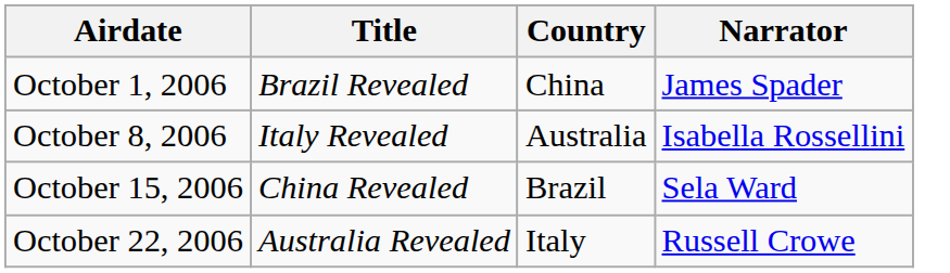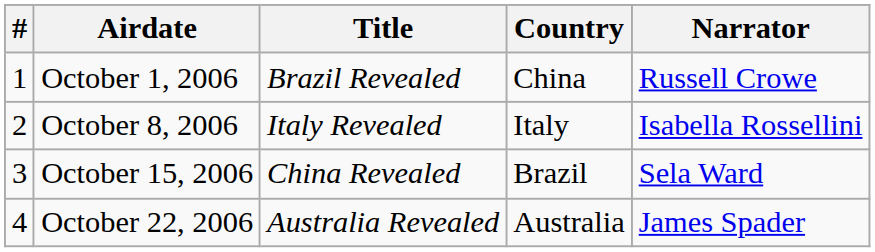 <table class="wikitable">
 <tr>
+<th>#</th>
 <th>Airdate</th>
 <th>Title</th>
 <th>Country</th>
 <th>Narrator</th>
 </tr>
 <tr>
+<td>1</td>
 <td>October 1, 2006</td>
 <td><em>Brazil Revealed</em></td>
 <td>China</td>
-<td><a href='#'>James Spader</a></td>
+<td><a href='#'>Russell Crowe</a></td>
 </tr>
 <tr>
+<td>2</td>
 <td>October 8, 2006</td>
 <td><em>Italy Revealed</em></td>
-<td>Australia</td>
+<td>Italy</td>
 <td><a href='#'>Isabella Rossellini</a></td>
 </tr>
 <tr>
+<td>3</td>
 <td>October 15, 2006</td>
 <td><em>China Revealed</em></td>
 <td>Brazil</td>
 <td><a href='#'>Sela Ward</a></td>
 </tr>
 <tr>
+<td>4</td>
 <td>October 22, 2006</td>
 <td><em>Australia Revealed</em></td>
-<td>Italy</td>
-<td><a href='#'>Russell Crowe</a></td>
+<td>Australia</td>
+<td><a href='#'>James Spader</a></td>
 </tr>
 </table>
